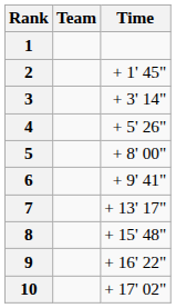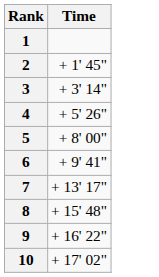 <table class="wikitable">
 <tr>
 <th scope="col">Rank</th>
-<th scope="col">Team</th>
 <th scope="col">Time</th>
 </tr>
 <tr>
 <th scope="row">1</th>
-<td> </td>
 <td></td>
 </tr>
 <tr>
 <th scope="row">2</th>
-<td></td>
 <td style="text-align:right;">+ 1' 45"</td>
 </tr>
 <tr>
 <th scope="row">3</th>
-<td></td>
 <td style="text-align:right;">+ 3' 14"</td>
 </tr>
 <tr>
 <th scope="row">4</th>
-<td></td>
 <td style="text-align:right;">+ 5' 26"</td>
 </tr>
 <tr>
 <th scope="row">5</th>
-<td></td>
 <td style="text-align:right;">+ 8' 00"</td>
 </tr>
 <tr>
 <th scope="row">6</th>
-<td></td>
 <td style="text-align:right;">+ 9' 41"</td>
 </tr>
 <tr>
 <th scope="row">7</th>
-<td></td>
 <td style="text-align:right;">+ 13' 17"</td>
 </tr>
 <tr>
 <th scope="row">8</th>
-<td></td>
 <td style="text-align:right;">+ 15' 48"</td>
 </tr>
 <tr>
 <th scope="row">9</th>
-<td></td>
 <td style="text-align:right;">+ 16' 22"</td>
 </tr>
 <tr>
 <th scope="row">10</th>
-<td></td>
 <td style="text-align:right;">+ 17' 02"</td>
 </tr>
 </table>
